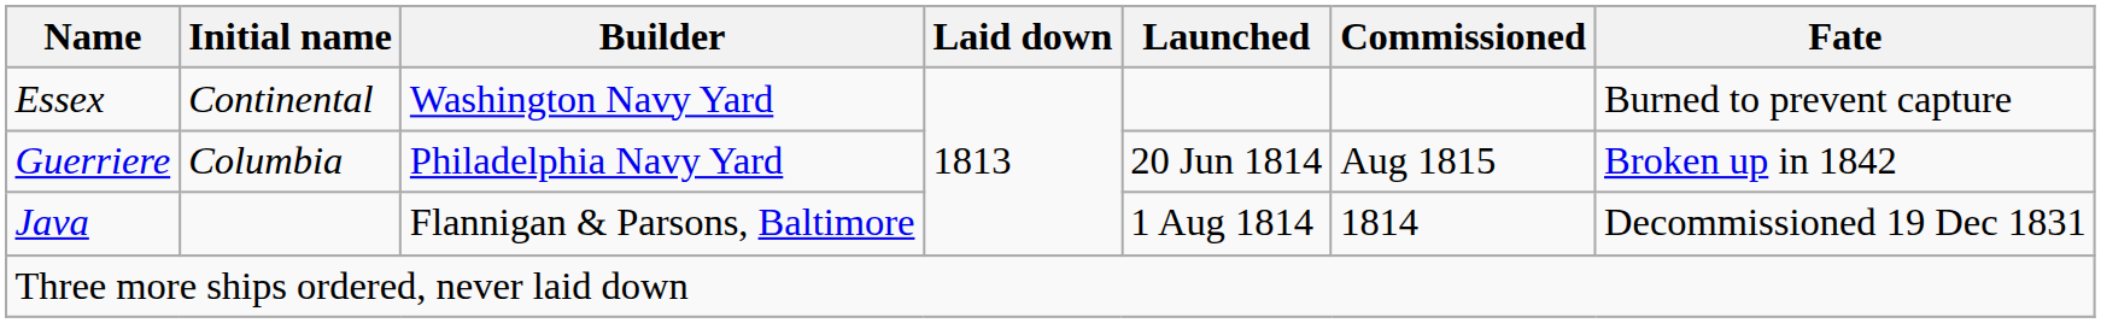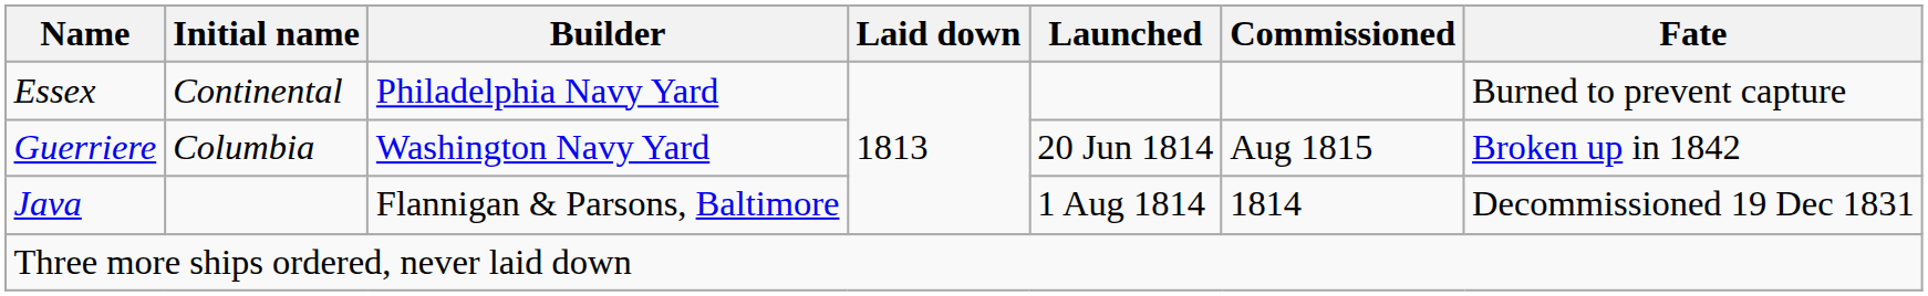 <table class="wikitable">
 <tr>
 <th>Name</th>
 <th>Initial name</th>
 <th>Builder</th>
 <th>Laid down</th>
 <th>Launched</th>
 <th>Commissioned</th>
 <th>Fate</th>
 </tr>
 <tr>
 <td><em>Essex</em></td>
 <td><em>Continental</em></td>
-<td><a href='#'>Washington Navy Yard</a></td>
+<td><a href='#'>Philadelphia Navy Yard</a></td>
 <td rowspan="3">1813</td>
 <td></td>
 <td></td>
 <td>Burned to prevent capture</td>
 </tr>
 <tr>
 <td><em><a href='#'>Guerriere</a></em></td>
 <td><em>Columbia</em></td>
-<td><a href='#'>Philadelphia Navy Yard</a></td>
+<td><a href='#'>Washington Navy Yard</a></td>
 <td>20 Jun 1814</td>
 <td>Aug 1815</td>
 <td><a href='#'>Broken up</a> in 1842</td>
 </tr>
 <tr>
 <td><em><a href='#'>Java</a></em></td>
 <td></td>
 <td>Flannigan & Parsons, <a href='#'>Baltimore</a></td>
 <td>1 Aug 1814</td>
 <td>1814</td>
 <td>Decommissioned 19 Dec 1831</td>
 </tr>
 <tr>
 <td colspan="7">Three more ships ordered, never laid down</td>
 </tr>
 </table>
